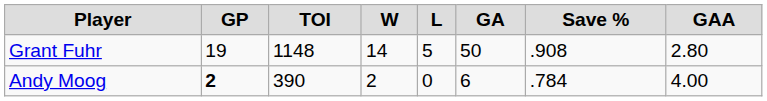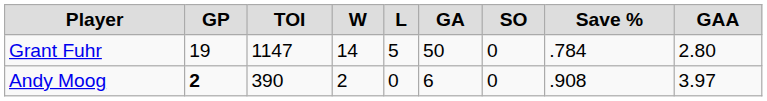 <table class="wikitable" style="width:50%;">
 <tr style="text-align:center; background:#ddd;">
 <td><strong>Player</strong></td>
 <td><strong>GP</strong></td>
 <td><strong>TOI</strong></td>
 <td><strong>W</strong></td>
 <td><strong>L</strong></td>
 <td><strong>GA</strong></td>
+<td><strong>SO</strong></td>
 <td><strong>Save %</strong></td>
 <td><strong>GAA</strong></td>
 </tr>
 <tr>
 <td><a href='#'>Grant Fuhr</a></td>
 <td>19</td>
-<td>1148</td>
+<td>1147</td>
 <td>14</td>
 <td>5</td>
 <td>50</td>
-<td>.908</td>
+<td>0</td>
+<td>.784</td>
 <td>2.80</td>
 </tr>
 <tr>
 <td><a href='#'>Andy Moog</a></td>
 <td><strong>2</strong></td>
 <td>390</td>
 <td>2</td>
 <td>0</td>
 <td>6</td>
-<td>.784</td>
-<td>4.00</td>
+<td>0</td>
+<td>.908</td>
+<td>3.97</td>
 </tr>
 </table>
